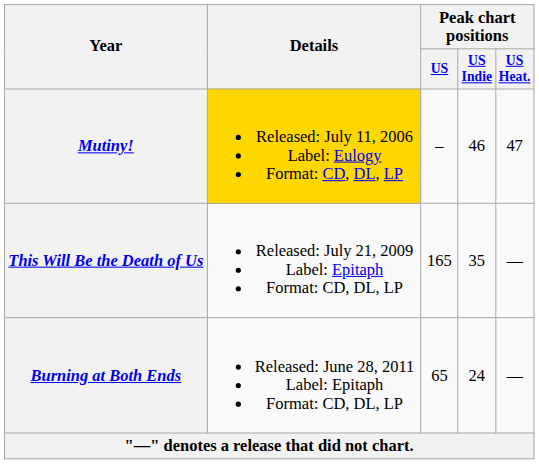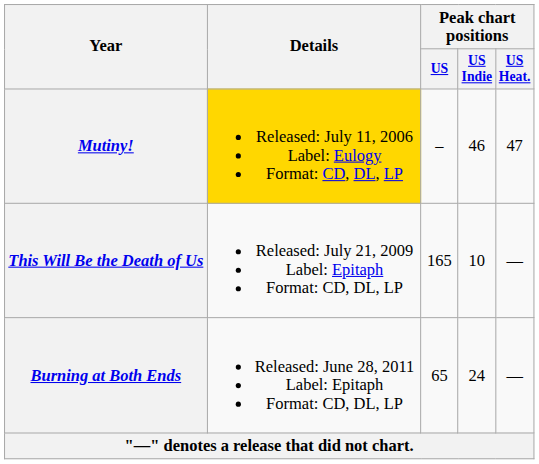 <table class="wikitable plainrowheaders" style="text-align:center;">
 <tr>
 <th rowspan="2">Year</th>
 <th rowspan="2" width="200">Details</th>
 <th colspan="3">Peak chart positions</th>
 </tr>
 <tr style="font-size:smaller;">
 <th width="30"><a href='#'>US</a></th>
 <th width="30"><a href='#'>US Indie</a><br></th>
 <th width="30"><a href='#'>US Heat.</a><br></th>
 </tr>
 <tr>
 <th scope="row"><em><a href='#'>Mutiny!</a></em></th>
 <td style="background: gold;"><br><ul><li>Released: July 11, 2006</li><li>Label: <a href='#'>Eulogy</a></li><li>Format: <a href='#'>CD</a>, <a href='#'>DL</a>, <a href='#'>LP</a></li></ul></td>
 <td>–</td>
 <td>46</td>
 <td>47</td>
 </tr>
 <tr>
 <th scope="row"><em><a href='#'>This Will Be the Death of Us</a></em></th>
 <td><br><ul><li>Released: July 21, 2009</li><li>Label: <a href='#'>Epitaph</a></li><li>Format: CD, DL, LP</li></ul></td>
 <td>165</td>
-<td>35</td>
+<td>10</td>
 <td>—</td>
 </tr>
 <tr>
 <th scope="row"><em><a href='#'>Burning at Both Ends</a></em></th>
 <td><br><ul><li>Released: June 28, 2011</li><li>Label: Epitaph</li><li>Format: CD, DL, LP</li></ul></td>
 <td>65</td>
 <td>24</td>
 <td>—</td>
 </tr>
 <tr>
 <th colspan="10">"—" denotes a release that did not chart.</th>
 </tr>
 </table>
